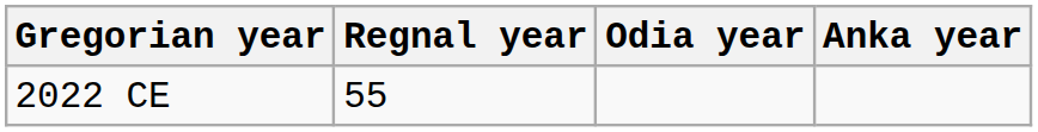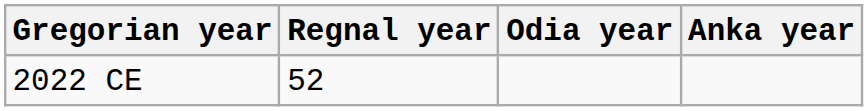 <table class="wikitable">
 <tr>
 <th>Gregorian year</th>
 <th>Regnal year</th>
 <th>Odia year</th>
 <th>Anka year</th>
 </tr>
 <tr>
 <td>2022 CE</td>
-<td>55</td>
+<td>52</td>
 <td><br></td>
 <td><br></td>
 </tr>
 </table>
